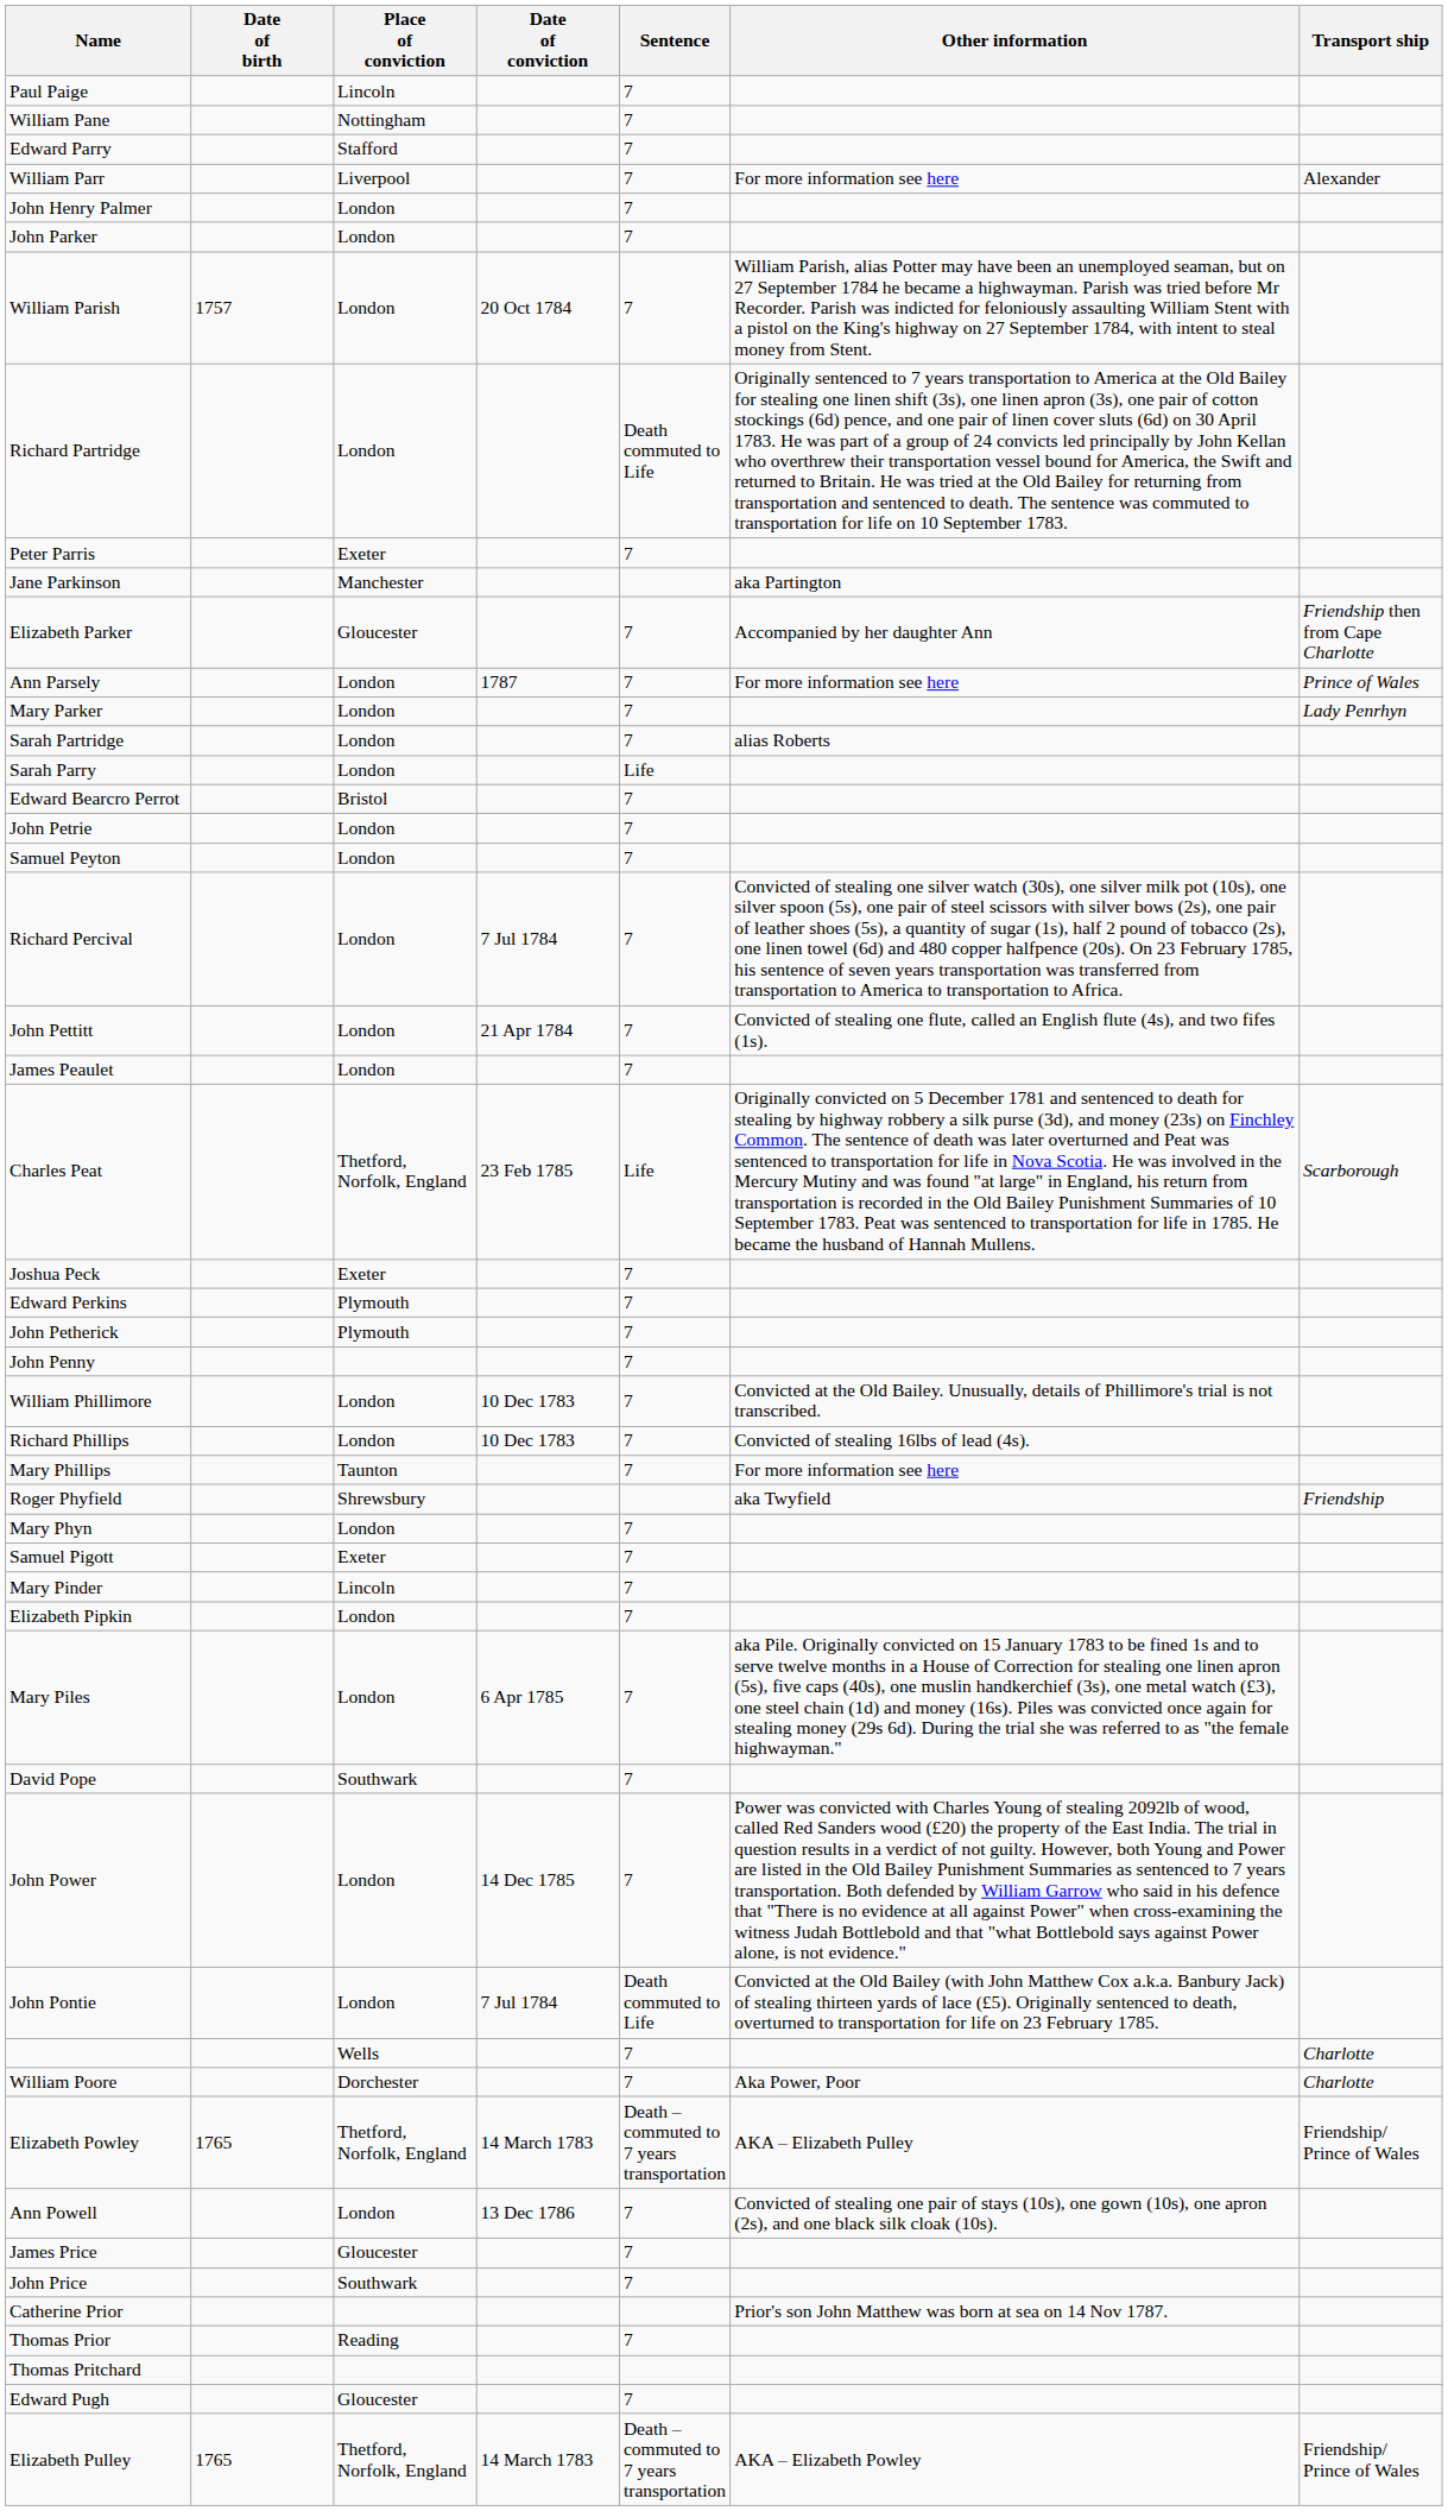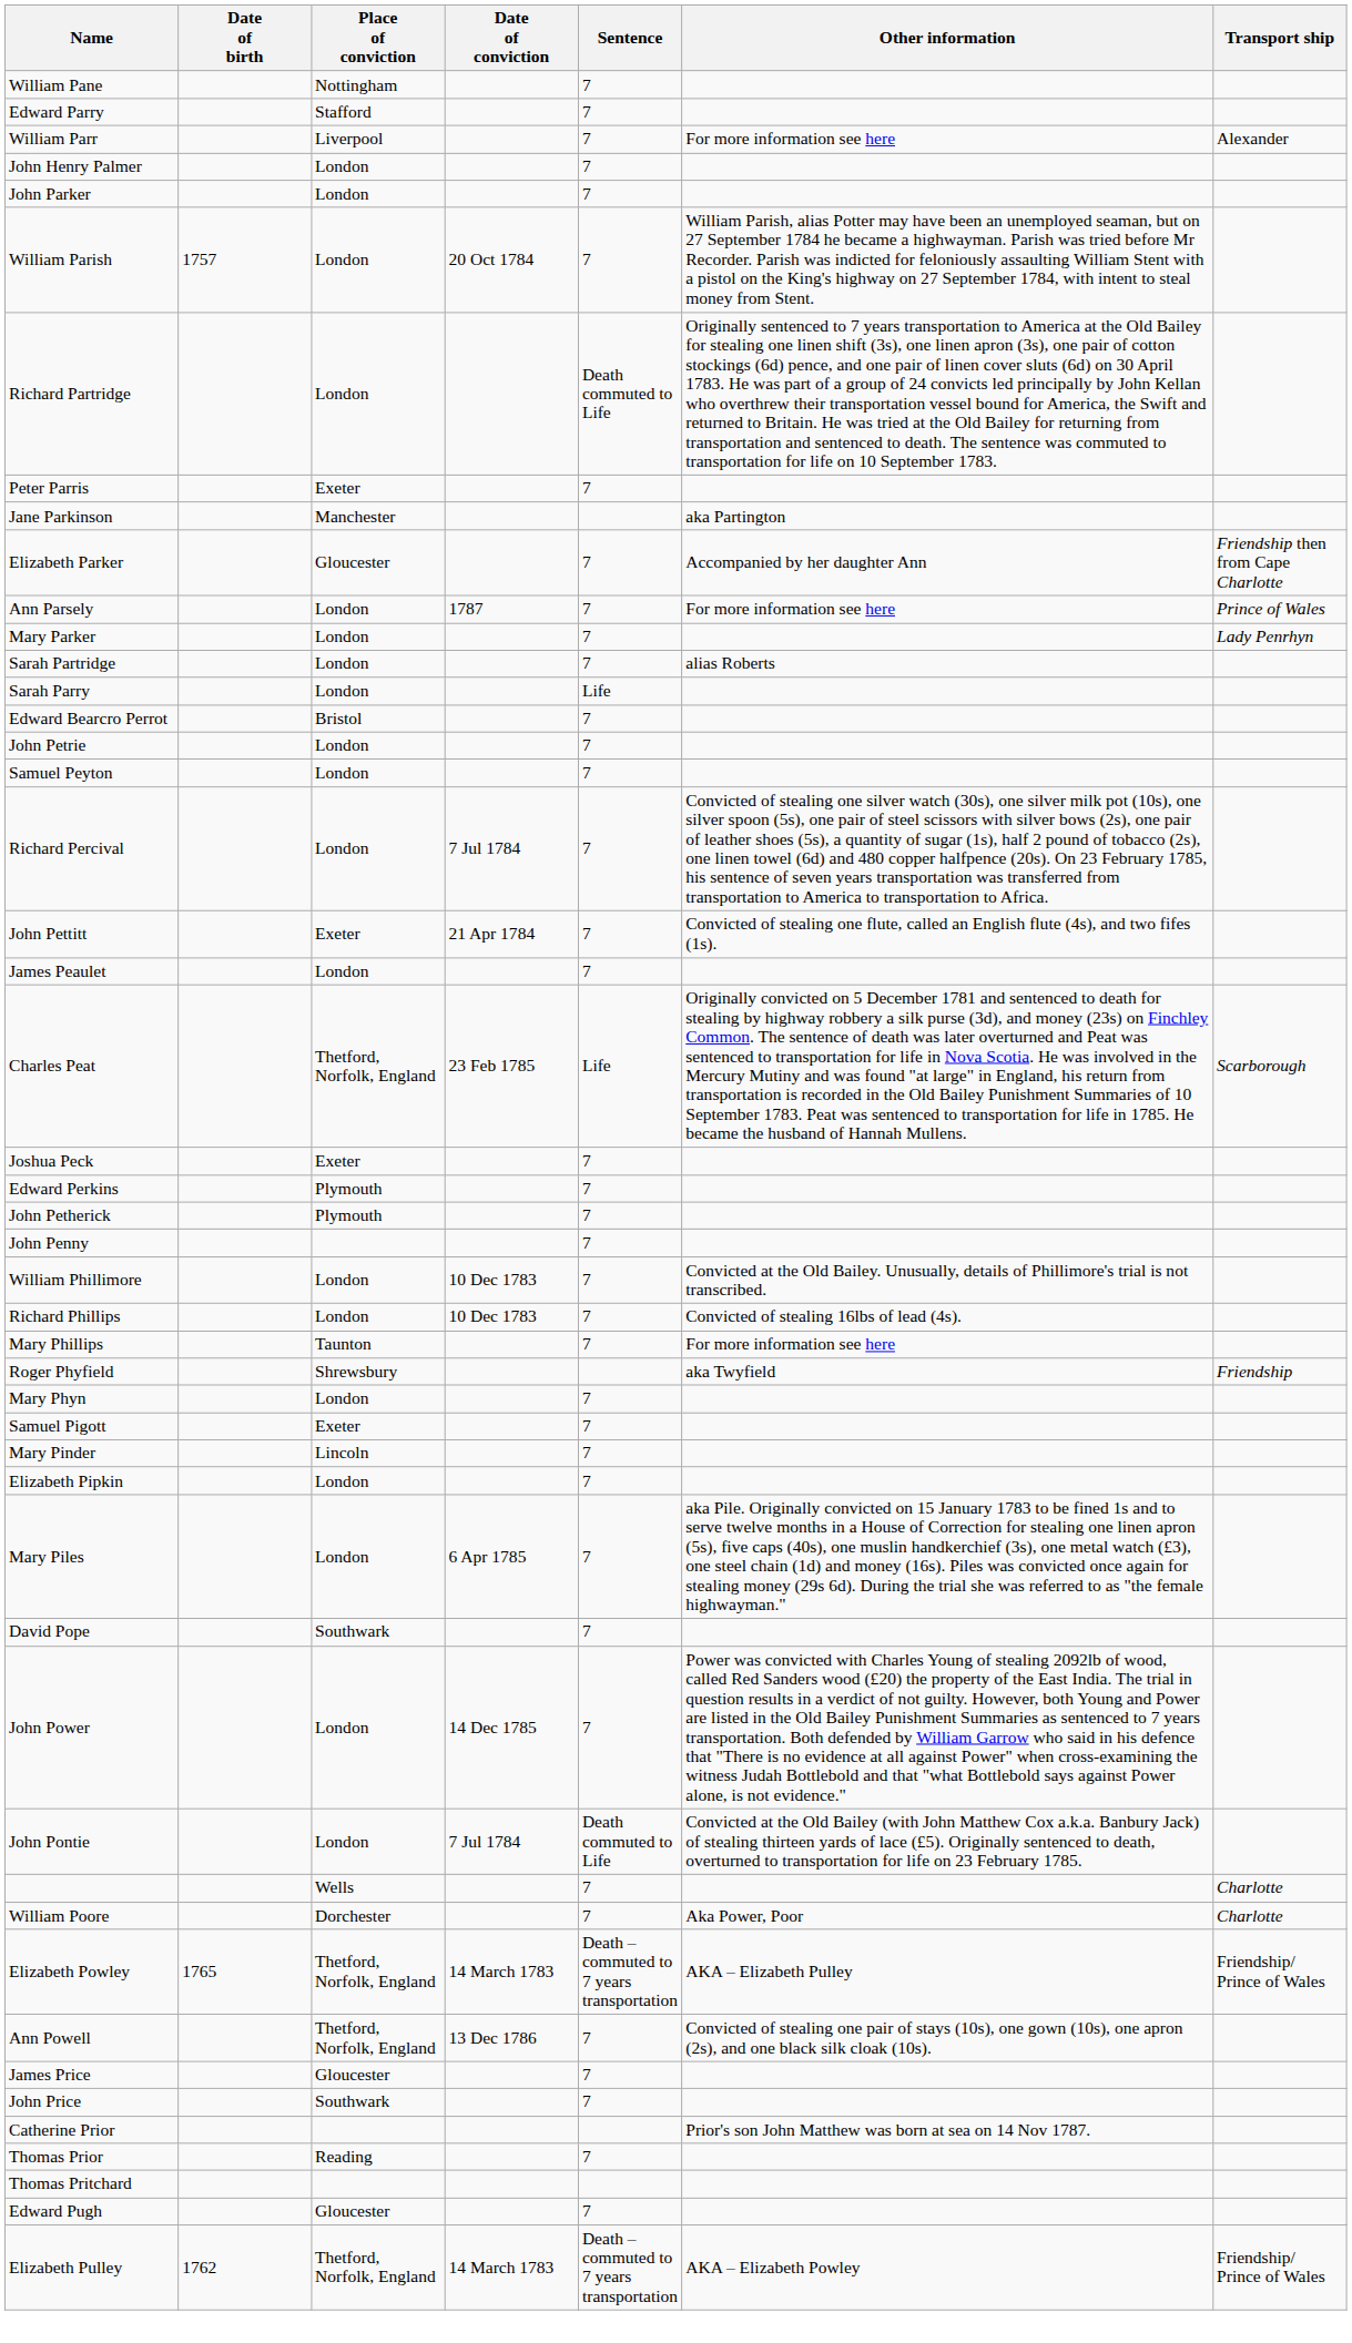 <table class="wikitable sortable plainrowheaders" style="width=1024px;">
 <tr>
 <th style="width: 13%;">Name</th>
 <th style="width: 10%;">Date<br>of<br>birth</th>
 <th style="width: 10%;">Place<br>of<br>conviction</th>
 <th style="width: 10%;">Date<br>of<br>conviction</th>
 <th style="width: 7%;">Sentence</th>
 <th style="width: 40%;">Other information</th>
 <th style="width: 10%;">Transport ship</th>
-</tr>
-<tr>
-<td data-sort-value="PAIGE, Paul">Paul Paige</td>
-<td></td>
-<td>Lincoln</td>
-<td></td>
-<td>7</td>
-<td></td>
-<td></td>
 </tr>
 <tr>
 <td data-sort-value="PANE, William">William Pane</td>
 <td></td>
 <td>Nottingham</td>
 <td></td>
 <td>7</td>
 <td></td>
 <td></td>
 </tr>
 <tr>
 <td data-sort-value="PARRY, Edward">Edward Parry</td>
 <td></td>
 <td>Stafford</td>
 <td></td>
 <td>7</td>
 <td></td>
 <td></td>
 </tr>
 <tr>
 <td data-sort-value="PARR, William">William Parr</td>
 <td></td>
 <td>Liverpool</td>
 <td></td>
 <td>7</td>
 <td>For more information see <a href='#'>here</a></td>
 <td>Alexander</td>
 </tr>
 <tr>
 <td data-sort-value="PALMER, John Henry">John Henry Palmer</td>
 <td></td>
 <td>London</td>
 <td></td>
 <td>7</td>
 <td></td>
 <td></td>
 </tr>
 <tr>
 <td data-sort-value="PARKER, John">John Parker</td>
 <td></td>
 <td>London</td>
 <td></td>
 <td>7</td>
 <td></td>
 <td></td>
 </tr>
 <tr>
 <td data-sort-value="PARISH, William">William Parish</td>
 <td>1757</td>
 <td>London</td>
 <td>20 Oct 1784</td>
 <td>7</td>
 <td>William Parish, alias Potter may have been an unemployed seaman, but on 27 September 1784 he became a highwayman. Parish was tried before Mr Recorder. Parish was indicted for feloniously assaulting William Stent with a pistol on the King's highway on 27 September 1784, with intent to steal money from Stent.</td>
 <td></td>
 </tr>
 <tr>
 <td data-sort-value="PARTRIDGE, Richard">Richard Partridge</td>
 <td></td>
 <td>London</td>
 <td></td>
 <td>Death commuted to Life</td>
 <td>Originally sentenced to 7 years transportation to America at the Old Bailey for stealing one linen shift (3s), one linen apron (3s), one pair of cotton stockings (6d) pence, and one pair of linen cover sluts (6d) on 30 April 1783. He was part of a group of 24 convicts led principally by John Kellan who overthrew their transportation vessel bound for America, the Swift and returned to Britain. He was tried at the Old Bailey for returning from transportation and sentenced to death. The sentence was commuted to transportation for life on 10 September 1783.</td>
 <td></td>
 </tr>
 <tr>
 <td data-sort-value="PARRIS, Peter">Peter Parris</td>
 <td></td>
 <td>Exeter</td>
 <td></td>
 <td>7</td>
 <td></td>
 <td></td>
 </tr>
 <tr>
 <td data-sort-value="PARKINSON, Jane">Jane Parkinson</td>
 <td></td>
 <td>Manchester</td>
 <td></td>
 <td></td>
 <td>aka Partington</td>
 <td></td>
 </tr>
 <tr>
 <td data-sort-value="PARKER, Elizabeth">Elizabeth Parker</td>
 <td></td>
 <td>Gloucester</td>
 <td></td>
 <td>7</td>
 <td>Accompanied by her daughter Ann</td>
 <td><em>Friendship</em> then from Cape <em>Charlotte</em></td>
 </tr>
 <tr>
 <td data-sort-value="PARSELY, Ann">Ann Parsely</td>
 <td></td>
 <td>London</td>
 <td>1787</td>
 <td>7</td>
 <td>For more information see <a href='#'>here</a></td>
 <td><em>Prince of Wales</em></td>
 </tr>
 <tr>
 <td data-sort-value="Parker, Mary">Mary Parker</td>
 <td></td>
 <td>London</td>
 <td></td>
 <td>7</td>
 <td></td>
 <td><em>Lady Penrhyn</em></td>
 </tr>
 <tr>
 <td data-sort-value="PARTRIDGE, Sarah">Sarah Partridge</td>
 <td></td>
 <td>London</td>
 <td></td>
 <td>7</td>
 <td>alias Roberts</td>
 <td></td>
 </tr>
 <tr>
 <td data-sort-value="PARRY, Sarah">Sarah Parry</td>
 <td></td>
 <td>London</td>
 <td></td>
 <td>Life</td>
 <td></td>
 <td></td>
 </tr>
 <tr>
 <td data-sort-value="PERROT, Edward Bearcro">Edward Bearcro Perrot</td>
 <td></td>
 <td>Bristol</td>
 <td></td>
 <td>7</td>
 <td></td>
 <td></td>
 </tr>
 <tr>
 <td data-sort-value="PETRIE, John">John Petrie</td>
 <td></td>
 <td>London</td>
 <td></td>
 <td>7</td>
 <td></td>
 <td></td>
 </tr>
 <tr>
 <td data-sort-value="PEYTON, Samuel">Samuel Peyton</td>
 <td></td>
 <td>London</td>
 <td></td>
 <td>7</td>
 <td></td>
 <td></td>
 </tr>
 <tr>
 <td data-sort-value="PERCIVAL, Richard">Richard Percival</td>
 <td></td>
 <td>London</td>
 <td>7 Jul 1784</td>
 <td>7</td>
 <td>Convicted of stealing one silver watch (30s), one silver milk pot (10s), one silver spoon (5s), one pair of steel scissors with silver bows (2s), one pair of leather shoes (5s), a quantity of sugar (1s), half 2 pound of tobacco (2s), one linen towel (6d) and 480 copper halfpence (20s). On 23 February 1785, his sentence of seven years transportation was transferred from transportation to America to transportation to Africa.</td>
 <td></td>
 </tr>
 <tr>
 <td data-sort-value="PETTITT, John">John Pettitt</td>
 <td></td>
-<td>London</td>
+<td>Exeter</td>
 <td>21 Apr 1784</td>
 <td>7</td>
 <td>Convicted of stealing one flute, called an English flute (4s), and two fifes (1s).</td>
 <td></td>
 </tr>
 <tr>
 <td data-sort-value="PEAULET, James">James Peaulet</td>
 <td></td>
 <td>London</td>
 <td></td>
 <td>7</td>
 <td></td>
 <td></td>
 </tr>
 <tr>
 <td data-sort-value="PEAT, Charles">Charles Peat</td>
 <td></td>
 <td>Thetford, Norfolk, England</td>
 <td>23 Feb 1785</td>
 <td>Life</td>
 <td>Originally convicted on 5 December 1781 and sentenced to death for stealing by highway robbery a silk purse (3d), and money (23s) on <a href='#'>Finchley Common</a>. The sentence of death was later overturned and Peat was sentenced to transportation for life in <a href='#'>Nova Scotia</a>. He was involved in the Mercury Mutiny and was found "at large" in England, his return from transportation is recorded in the Old Bailey Punishment Summaries of 10 September 1783. Peat was sentenced to transportation for life in 1785. He became the husband of Hannah Mullens.</td>
 <td><em>Scarborough</em></td>
 </tr>
 <tr>
 <td data-sort-value="PECK, Joshua">Joshua Peck</td>
 <td></td>
 <td>Exeter</td>
 <td></td>
 <td>7</td>
 <td></td>
 <td></td>
 </tr>
 <tr>
 <td data-sort-value="PERKINS, Edward">Edward Perkins</td>
 <td></td>
 <td>Plymouth</td>
 <td></td>
 <td>7</td>
 <td></td>
 <td></td>
 </tr>
 <tr>
 <td data-sort-value="PETHERICK, John">John Petherick</td>
 <td></td>
 <td>Plymouth</td>
 <td></td>
 <td>7</td>
 <td></td>
 <td></td>
 </tr>
 <tr>
 <td data-sort-value="PENNY, John">John Penny</td>
 <td></td>
 <td></td>
 <td></td>
 <td>7</td>
 <td></td>
 <td></td>
 </tr>
 <tr>
 <td data-sort-value="PHILLIMORE, William">William Phillimore</td>
 <td></td>
 <td>London</td>
 <td>10 Dec 1783</td>
 <td>7</td>
 <td>Convicted at the Old Bailey. Unusually, details of Phillimore's trial is not transcribed.</td>
 <td></td>
 </tr>
 <tr>
 <td data-sort-value="PHILLIPS, Richard">Richard Phillips</td>
 <td></td>
 <td>London</td>
 <td>10 Dec 1783</td>
 <td>7</td>
 <td>Convicted of stealing 16lbs of lead (4s).</td>
 <td></td>
 </tr>
 <tr>
 <td data-sort-value="Phillips, Mary">Mary Phillips</td>
 <td></td>
 <td>Taunton</td>
 <td></td>
 <td>7</td>
 <td>For more information see <a href='#'>here</a></td>
 <td></td>
 </tr>
 <tr>
 <td data-sort-value="PHYFIELD, Roger">Roger Phyfield</td>
 <td></td>
 <td>Shrewsbury</td>
 <td></td>
 <td></td>
 <td>aka Twyfield</td>
 <td><em>Friendship</em></td>
 </tr>
 <tr>
 <td data-sort-value="Phyn, Mary">Mary Phyn</td>
 <td></td>
 <td>London</td>
 <td></td>
 <td>7</td>
 <td></td>
 <td></td>
 </tr>
 <tr>
 <td data-sort-value="Pigott, Samuel">Samuel Pigott</td>
 <td></td>
 <td>Exeter</td>
 <td></td>
 <td>7</td>
 <td></td>
 <td></td>
 </tr>
 <tr>
 <td data-sort-value="Pinder, Mary">Mary Pinder</td>
 <td></td>
 <td>Lincoln</td>
 <td></td>
 <td>7</td>
 <td></td>
 <td></td>
 </tr>
 <tr>
 <td data-sort-value="Pipkin, Elizabeth">Elizabeth Pipkin</td>
 <td></td>
 <td>London</td>
 <td></td>
 <td>7</td>
 <td></td>
 <td></td>
 </tr>
 <tr>
 <td data-sort-value="Piles, Mary">Mary Piles</td>
 <td></td>
 <td>London</td>
 <td>6 Apr 1785</td>
 <td>7</td>
 <td>aka Pile. Originally convicted on 15 January 1783 to be fined 1s and to serve twelve months in a House of Correction for stealing one linen apron (5s), five caps (40s), one muslin handkerchief (3s), one metal watch (£3), one steel chain (1d) and money (16s). Piles was convicted once again for stealing money (29s 6d). During the trial she was referred to as "the female highwayman."</td>
 <td></td>
 </tr>
 <tr>
 <td data-sort-value="POPE, David">David Pope</td>
 <td></td>
 <td>Southwark</td>
 <td></td>
 <td>7</td>
 <td></td>
 <td></td>
 </tr>
 <tr>
 <td data-sort-value="POWER, John">John Power</td>
 <td></td>
 <td>London</td>
 <td>14 Dec 1785</td>
 <td>7</td>
 <td>Power was convicted with Charles Young of stealing 2092lb of wood, called Red Sanders wood (£20) the property of the East India. The trial in question results in a verdict of not guilty. However, both Young and Power are listed in the Old Bailey Punishment Summaries as sentenced to 7 years transportation. Both defended by <a href='#'>William Garrow</a> who said in his defence that "There is no evidence at all against Power" when cross-examining the witness Judah Bottlebold and that "what Bottlebold says against Power alone, is not evidence."</td>
 <td></td>
 </tr>
 <tr>
 <td data-sort-value="PONTIE, John">John Pontie</td>
 <td></td>
 <td>London</td>
 <td>7 Jul 1784</td>
 <td>Death commuted to Life</td>
 <td>Convicted at the Old Bailey (with John Matthew Cox a.k.a. Banbury Jack) of stealing thirteen yards of lace (£5). Originally sentenced to death, overturned to transportation for life on 23 February 1785.</td>
 <td></td>
 </tr>
 <tr>
 <td data-sort-value="POOLE, Jane"></td>
 <td></td>
 <td>Wells</td>
 <td></td>
 <td>7</td>
 <td></td>
 <td><em>Charlotte</em></td>
 </tr>
 <tr>
 <td data-sort-value="POORE, William">William Poore</td>
 <td></td>
 <td>Dorchester</td>
 <td></td>
 <td>7</td>
 <td>Aka Power, Poor</td>
 <td><em>Charlotte</em></td>
 </tr>
 <tr>
 <td data-sort-value="POWLEY, Elizabeth">Elizabeth Powley</td>
 <td>1765</td>
 <td>Thetford, Norfolk, England</td>
 <td>14 March 1783</td>
 <td>Death – commuted to 7 years transportation</td>
 <td>AKA – Elizabeth Pulley</td>
 <td>Friendship/ Prince of Wales</td>
 </tr>
 <tr>
 <td data-sort-value="POWELL, Ann">Ann Powell</td>
 <td></td>
-<td>London</td>
+<td>Thetford, Norfolk, England</td>
 <td>13 Dec 1786</td>
 <td>7</td>
 <td>Convicted of stealing one pair of stays (10s), one gown (10s), one apron (2s), and one black silk cloak (10s).</td>
 <td></td>
 </tr>
 <tr>
 <td data-sort-value="PRICE, James">James Price</td>
 <td></td>
 <td>Gloucester</td>
 <td></td>
 <td>7</td>
 <td></td>
 <td></td>
 </tr>
 <tr>
 <td data-sort-value="Price, John">John Price</td>
 <td></td>
 <td>Southwark</td>
 <td></td>
 <td>7</td>
 <td></td>
 <td></td>
 </tr>
 <tr>
 <td data-sort-value="PRIOR, Paul">Catherine Prior</td>
 <td></td>
 <td></td>
 <td></td>
 <td></td>
 <td>Prior's son John Matthew was born at sea on 14 Nov 1787.</td>
 <td></td>
 </tr>
 <tr>
 <td data-sort-value="Prior, Thomas">Thomas Prior</td>
 <td></td>
 <td>Reading</td>
 <td></td>
 <td>7</td>
 <td></td>
 <td></td>
 </tr>
 <tr>
 <td data-sort-value="PRITCHARD, Thomas">Thomas Pritchard</td>
 <td></td>
 <td></td>
 <td></td>
 <td></td>
 <td></td>
 <td></td>
 </tr>
 <tr>
 <td data-sort-value="PUGH, Edward">Edward Pugh</td>
 <td></td>
 <td>Gloucester</td>
 <td></td>
 <td>7</td>
 <td></td>
 <td></td>
 </tr>
 <tr>
 <td data-sort-value="PULLEY, Elizabeth">Elizabeth Pulley</td>
-<td>1765</td>
+<td>1762</td>
 <td>Thetford, Norfolk, England</td>
 <td>14 March 1783</td>
 <td>Death – commuted to 7 years transportation</td>
 <td>AKA – Elizabeth Powley</td>
 <td>Friendship/ Prince of Wales</td>
 </tr>
 </table>
